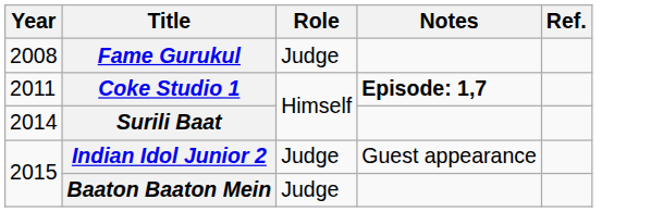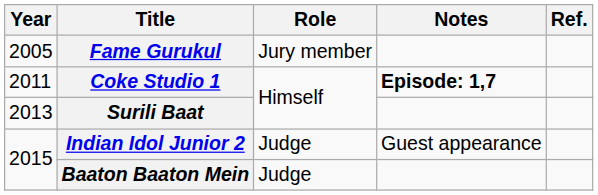 <table class="wikitable sortable plainrowheaders">
 <tr style="text-align: center;">
 <th scope="col">Year</th>
 <th scope="col">Title</th>
 <th scope="col">Role</th>
 <th scope="col" class="unsortable">Notes</th>
 <th scope="col" class="unsortable">Ref.</th>
 </tr>
 <tr>
-<td>2008</td>
+<td>2005</td>
 <th scope="row"><em><a href='#'>Fame Gurukul</a></em></th>
-<td>Judge</td>
+<td>Jury member</td>
 <td></td>
 <td></td>
 </tr>
 <tr>
 <td>2011</td>
 <th scope="row"><em><a href='#'>Coke Studio 1</a></em></th>
 <td rowspan="2">Himself</td>
 <td><strong>Episode: 1,7</strong></td>
 <td></td>
 </tr>
 <tr>
-<td>2014</td>
+<td>2013</td>
 <th scope="row"><em>Surili Baat</em></th>
 <td></td>
 <td></td>
 </tr>
 <tr>
 <td rowspan="2">2015</td>
 <th scope="row"><em><a href='#'>Indian Idol Junior 2</a></em></th>
 <td>Judge</td>
 <td>Guest appearance</td>
 <td></td>
 </tr>
 <tr>
 <th scope="row"><em>Baaton Baaton Mein</em></th>
 <td>Judge</td>
 <td></td>
 <td></td>
 </tr>
 </table>
